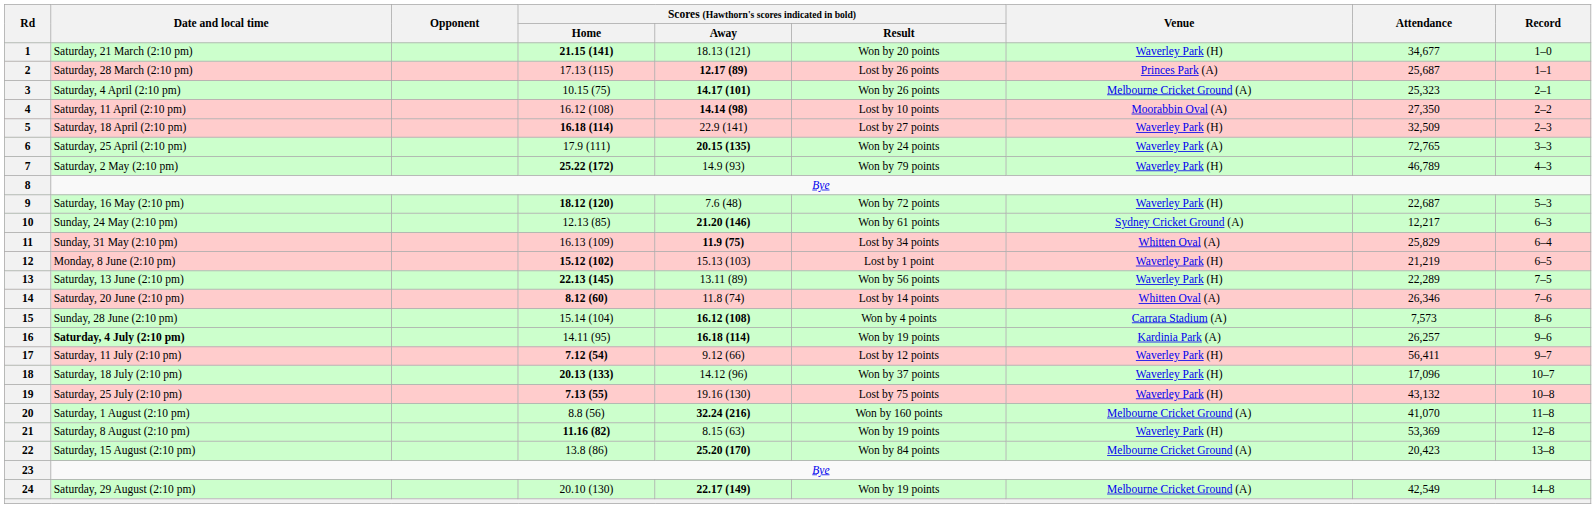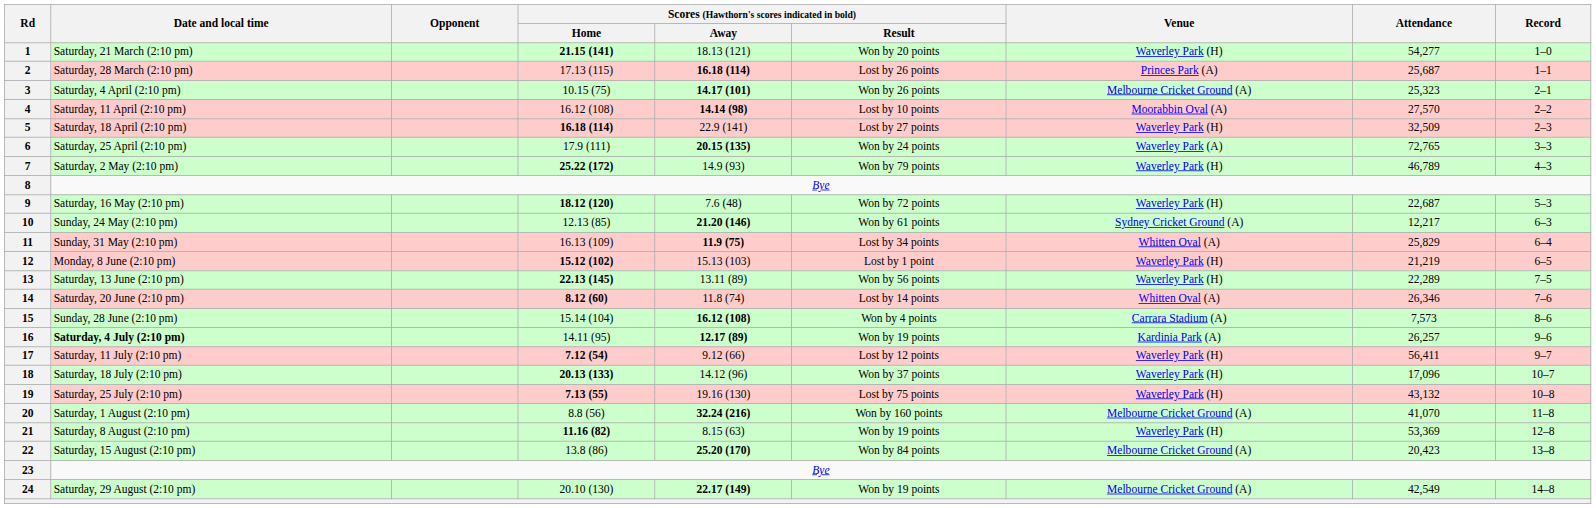 <table class="wikitable" style="font-size:90%; text-align:center; width: 100%; margin-left: auto; margin-right: auto">
 <tr>
 <th rowspan="2">Rd</th>
 <th rowspan="2">Date and local time</th>
 <th rowspan="2">Opponent</th>
 <th colspan="3">Scores <small>(Hawthorn's scores indicated in bold)</small></th>
 <th rowspan="2">Venue</th>
 <th rowspan="2">Attendance</th>
 <th rowspan="2">Record</th>
 </tr>
 <tr>
 <th>Home</th>
 <th>Away</th>
 <th>Result</th>
 </tr>
 <tr style="background:#cfc">
 <th>1</th>
 <td align=left>Saturday, 21 March (2:10 pm)</td>
 <td align=left></td>
 <td><strong>21.15 (141)</strong></td>
 <td>18.13 (121)</td>
 <td>Won by 20 points</td>
 <td><a href='#'>Waverley Park</a> (H)</td>
-<td>34,677</td>
+<td>54,277</td>
 <td>1–0</td>
 </tr>
 <tr style="background:#fcc;">
 <th>2</th>
 <td align=left>Saturday, 28 March (2:10 pm)</td>
 <td align=left></td>
 <td>17.13 (115)</td>
-<td><strong>12.17 (89)</strong></td>
+<td><strong>16.18 (114)</strong></td>
 <td>Lost by 26 points</td>
 <td><a href='#'>Princes Park</a> (A)</td>
 <td>25,687</td>
 <td>1–1</td>
 </tr>
 <tr style="background:#cfc">
 <th>3</th>
 <td align=left>Saturday, 4 April (2:10 pm)</td>
 <td align=left></td>
 <td>10.15 (75)</td>
 <td><strong>14.17 (101)</strong></td>
 <td>Won by 26 points</td>
 <td><a href='#'>Melbourne Cricket Ground</a> (A)</td>
 <td>25,323</td>
 <td>2–1</td>
 </tr>
 <tr style="background:#fcc;">
 <th>4</th>
 <td align=left>Saturday, 11 April (2:10 pm)</td>
 <td align=left></td>
 <td>16.12 (108)</td>
 <td><strong>14.14 (98)</strong></td>
 <td>Lost by 10 points</td>
 <td><a href='#'>Moorabbin Oval</a> (A)</td>
-<td>27,350</td>
+<td>27,570</td>
 <td>2–2</td>
 </tr>
 <tr style="background:#fcc;">
 <th>5</th>
 <td align=left>Saturday, 18 April (2:10 pm)</td>
 <td align=left></td>
 <td><strong>16.18 (114)</strong></td>
 <td>22.9 (141)</td>
 <td>Lost by 27 points</td>
 <td><a href='#'>Waverley Park</a> (H)</td>
 <td>32,509</td>
 <td>2–3</td>
 </tr>
 <tr style="background:#cfc">
 <th>6</th>
 <td align=left>Saturday, 25 April (2:10 pm)</td>
 <td align=left></td>
 <td>17.9 (111)</td>
 <td><strong>20.15 (135)</strong></td>
 <td>Won by 24 points</td>
 <td><a href='#'>Waverley Park</a> (A)</td>
 <td>72,765</td>
 <td>3–3</td>
 </tr>
 <tr style="background:#cfc">
 <th>7</th>
 <td align=left>Saturday, 2 May (2:10 pm)</td>
 <td align=left></td>
 <td><strong>25.22 (172)</strong></td>
 <td>14.9 (93)</td>
 <td>Won by 79 points</td>
 <td><a href='#'>Waverley Park</a> (H)</td>
 <td>46,789</td>
 <td>4–3</td>
 </tr>
 <tr>
 <th>8</th>
 <td colspan="8"><em><a href='#'>Bye</a></em></td>
 </tr>
 <tr style="background:#cfc">
 <th>9</th>
 <td align=left>Saturday, 16 May (2:10 pm)</td>
 <td align=left></td>
 <td><strong>18.12 (120)</strong></td>
 <td>7.6 (48)</td>
 <td>Won by 72 points</td>
 <td><a href='#'>Waverley Park</a> (H)</td>
 <td>22,687</td>
 <td>5–3</td>
 </tr>
 <tr style="background:#cfc">
 <th>10</th>
 <td align=left>Sunday, 24 May (2:10 pm)</td>
 <td align=left></td>
 <td>12.13 (85)</td>
 <td><strong>21.20 (146)</strong></td>
 <td>Won by 61 points</td>
 <td><a href='#'>Sydney Cricket Ground</a> (A)</td>
 <td>12,217</td>
 <td>6–3</td>
 </tr>
 <tr style="background:#fcc;">
 <th>11</th>
 <td align=left>Sunday, 31 May (2:10 pm)</td>
 <td align=left></td>
 <td>16.13 (109)</td>
 <td><strong>11.9 (75)</strong></td>
 <td>Lost by 34 points</td>
 <td><a href='#'>Whitten Oval</a> (A)</td>
 <td>25,829</td>
 <td>6–4</td>
 </tr>
 <tr style="background:#fcc;">
 <th>12</th>
 <td align=left>Monday, 8 June (2:10 pm)</td>
 <td align=left></td>
 <td><strong>15.12 (102)</strong></td>
 <td>15.13 (103)</td>
 <td>Lost by 1 point</td>
 <td><a href='#'>Waverley Park</a> (H)</td>
 <td>21,219</td>
 <td>6–5</td>
 </tr>
 <tr style="background:#cfc">
 <th>13</th>
 <td align=left>Saturday, 13 June (2:10 pm)</td>
 <td align=left></td>
 <td><strong>22.13 (145)</strong></td>
 <td>13.11 (89)</td>
 <td>Won by 56 points</td>
 <td><a href='#'>Waverley Park</a> (H)</td>
 <td>22,289</td>
 <td>7–5</td>
 </tr>
 <tr style="background:#fcc;">
 <th>14</th>
 <td align=left>Saturday, 20 June (2:10 pm)</td>
 <td align=left></td>
 <td><strong>8.12 (60)</strong></td>
 <td>11.8 (74)</td>
 <td>Lost by 14 points</td>
 <td><a href='#'>Whitten Oval</a> (A)</td>
 <td>26,346</td>
 <td>7–6</td>
 </tr>
 <tr style="background:#cfc">
 <th>15</th>
 <td align=left>Sunday, 28 June (2:10 pm)</td>
 <td align=left></td>
 <td>15.14 (104)</td>
 <td><strong>16.12 (108)</strong></td>
 <td>Won by 4 points</td>
 <td><a href='#'>Carrara Stadium</a> (A)</td>
 <td>7,573</td>
 <td>8–6</td>
 </tr>
 <tr style="background:#cfc">
 <th>16</th>
 <td align=left><strong>Saturday, 4 July (2:10 pm)</strong></td>
 <td align=left></td>
 <td>14.11 (95)</td>
-<td><strong>16.18 (114)</strong></td>
+<td><strong>12.17 (89)</strong></td>
 <td>Won by 19 points</td>
 <td><a href='#'>Kardinia Park</a> (A)</td>
 <td>26,257</td>
 <td>9–6</td>
 </tr>
 <tr style="background:#fcc;">
 <th>17</th>
 <td align=left>Saturday, 11 July (2:10 pm)</td>
 <td align=left></td>
 <td><strong>7.12 (54)</strong></td>
 <td>9.12 (66)</td>
 <td>Lost by 12 points</td>
 <td><a href='#'>Waverley Park</a> (H)</td>
 <td>56,411</td>
 <td>9–7</td>
 </tr>
 <tr style="background:#cfc">
 <th>18</th>
 <td align=left>Saturday, 18 July (2:10 pm)</td>
 <td align=left></td>
 <td><strong>20.13 (133)</strong></td>
 <td>14.12 (96)</td>
 <td>Won by 37 points</td>
 <td><a href='#'>Waverley Park</a> (H)</td>
 <td>17,096</td>
 <td>10–7</td>
 </tr>
 <tr style="background:#fcc;">
 <th>19</th>
 <td align=left>Saturday, 25 July (2:10 pm)</td>
 <td align=left></td>
 <td><strong>7.13 (55)</strong></td>
 <td>19.16 (130)</td>
 <td>Lost by 75 points</td>
 <td><a href='#'>Waverley Park</a> (H)</td>
 <td>43,132</td>
 <td>10–8</td>
 </tr>
 <tr style="background:#cfc">
 <th>20</th>
 <td align=left>Saturday, 1 August (2:10 pm)</td>
 <td align=left></td>
 <td>8.8 (56)</td>
 <td><strong>32.24 (216)</strong></td>
 <td>Won by 160 points</td>
 <td><a href='#'>Melbourne Cricket Ground</a> (A)</td>
 <td>41,070</td>
 <td>11–8</td>
 </tr>
 <tr style="background:#cfc">
 <th>21</th>
 <td align=left>Saturday, 8 August (2:10 pm)</td>
 <td align=left></td>
 <td><strong>11.16 (82)</strong></td>
 <td>8.15 (63)</td>
 <td>Won by 19 points</td>
 <td><a href='#'>Waverley Park</a> (H)</td>
 <td>53,369</td>
 <td>12–8</td>
 </tr>
 <tr style="background:#cfc">
 <th>22</th>
 <td align=left>Saturday, 15 August (2:10 pm)</td>
 <td align=left></td>
 <td>13.8 (86)</td>
 <td><strong>25.20 (170)</strong></td>
 <td>Won by 84 points</td>
 <td><a href='#'>Melbourne Cricket Ground</a> (A)</td>
 <td>20,423</td>
 <td>13–8</td>
 </tr>
 <tr>
 <th>23</th>
 <td colspan="8"><em><a href='#'>Bye</a></em></td>
 </tr>
 <tr style="background:#cfc">
 <th>24</th>
 <td align=left>Saturday, 29 August (2:10 pm)</td>
 <td align=left></td>
 <td>20.10 (130)</td>
 <td><strong>22.17 (149)</strong></td>
 <td>Won by 19 points</td>
 <td><a href='#'>Melbourne Cricket Ground</a> (A)</td>
 <td>42,549</td>
 <td>14–8</td>
 </tr>
 <tr>
 <th colspan=9></th>
 </tr>
 </table>
